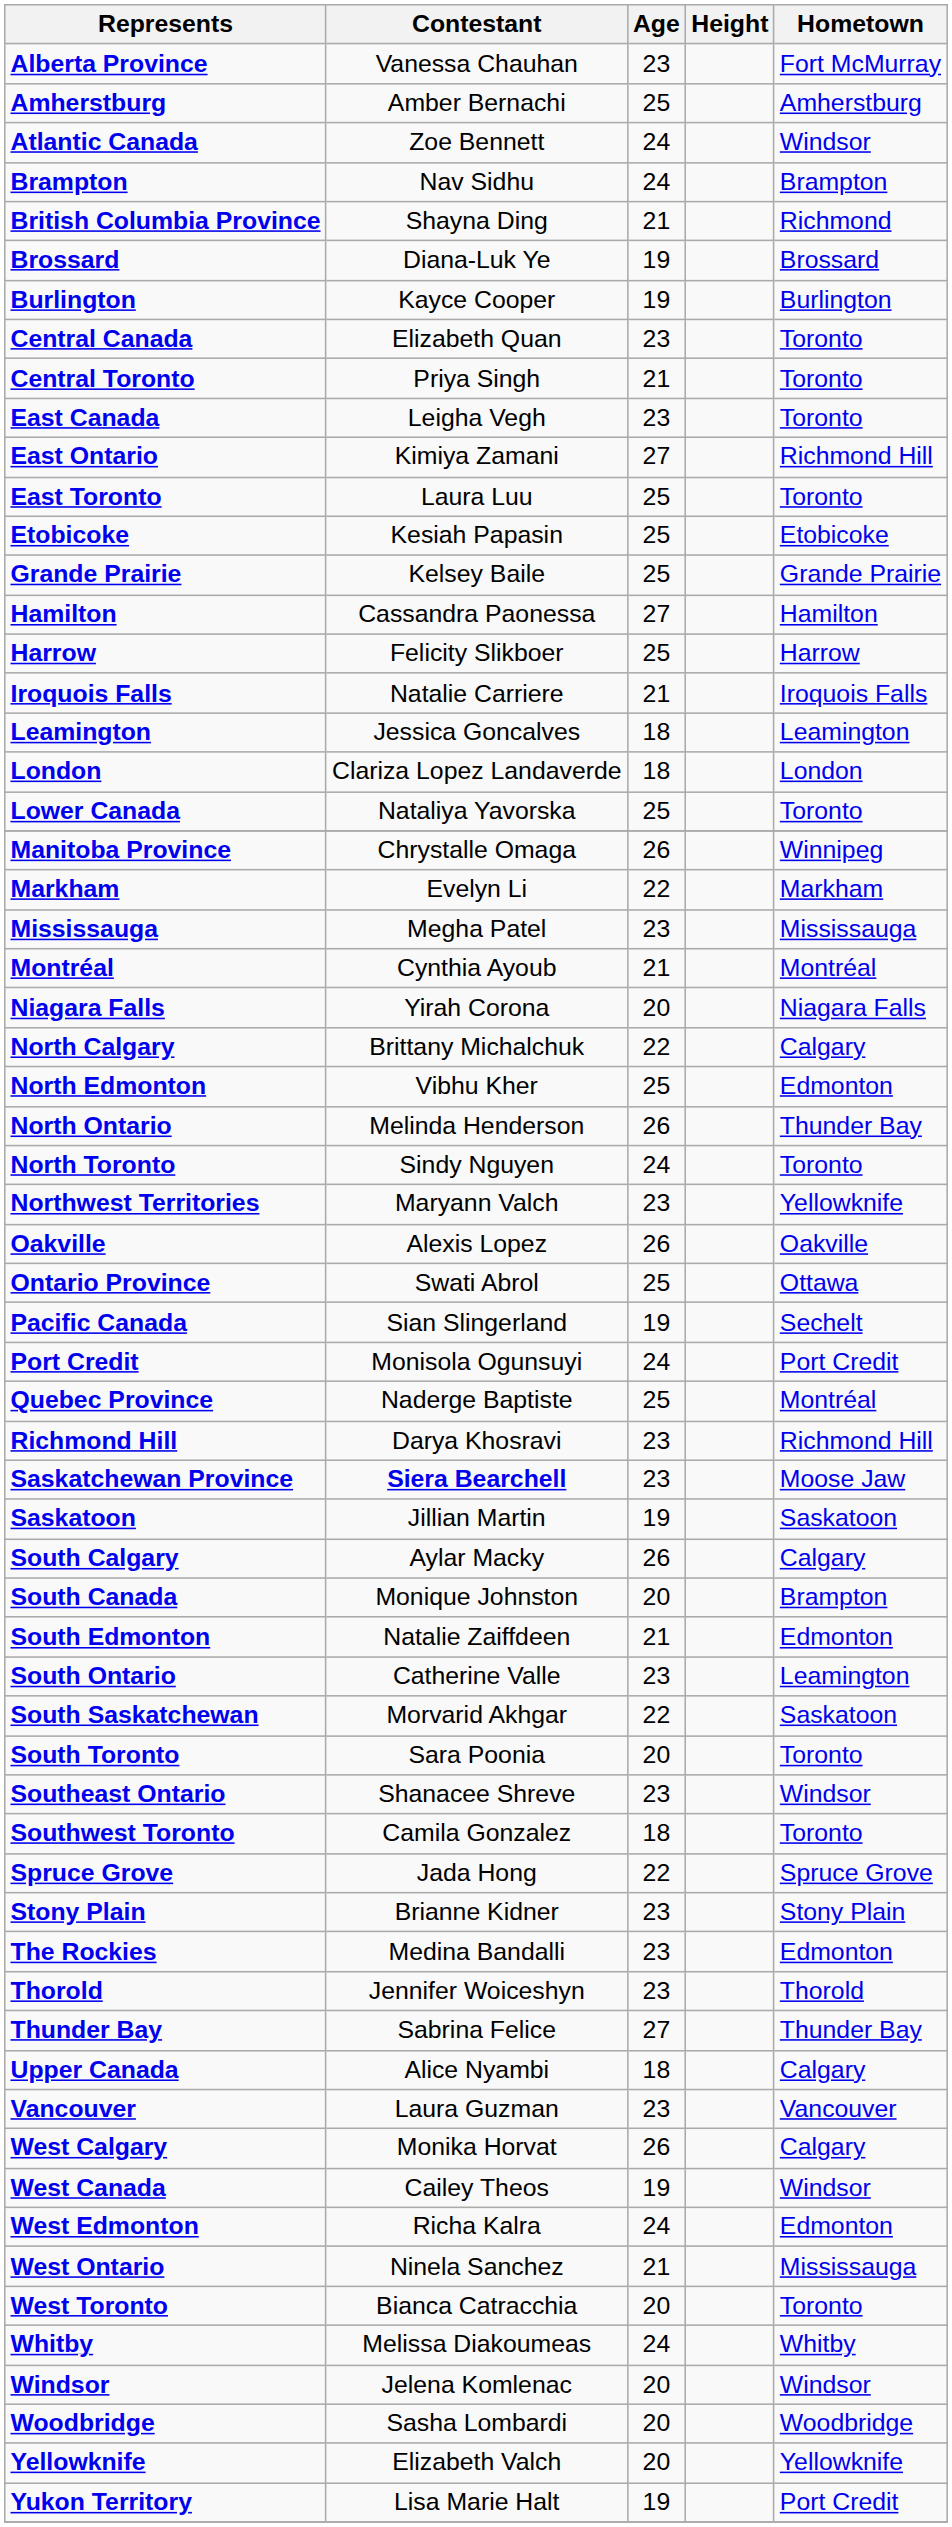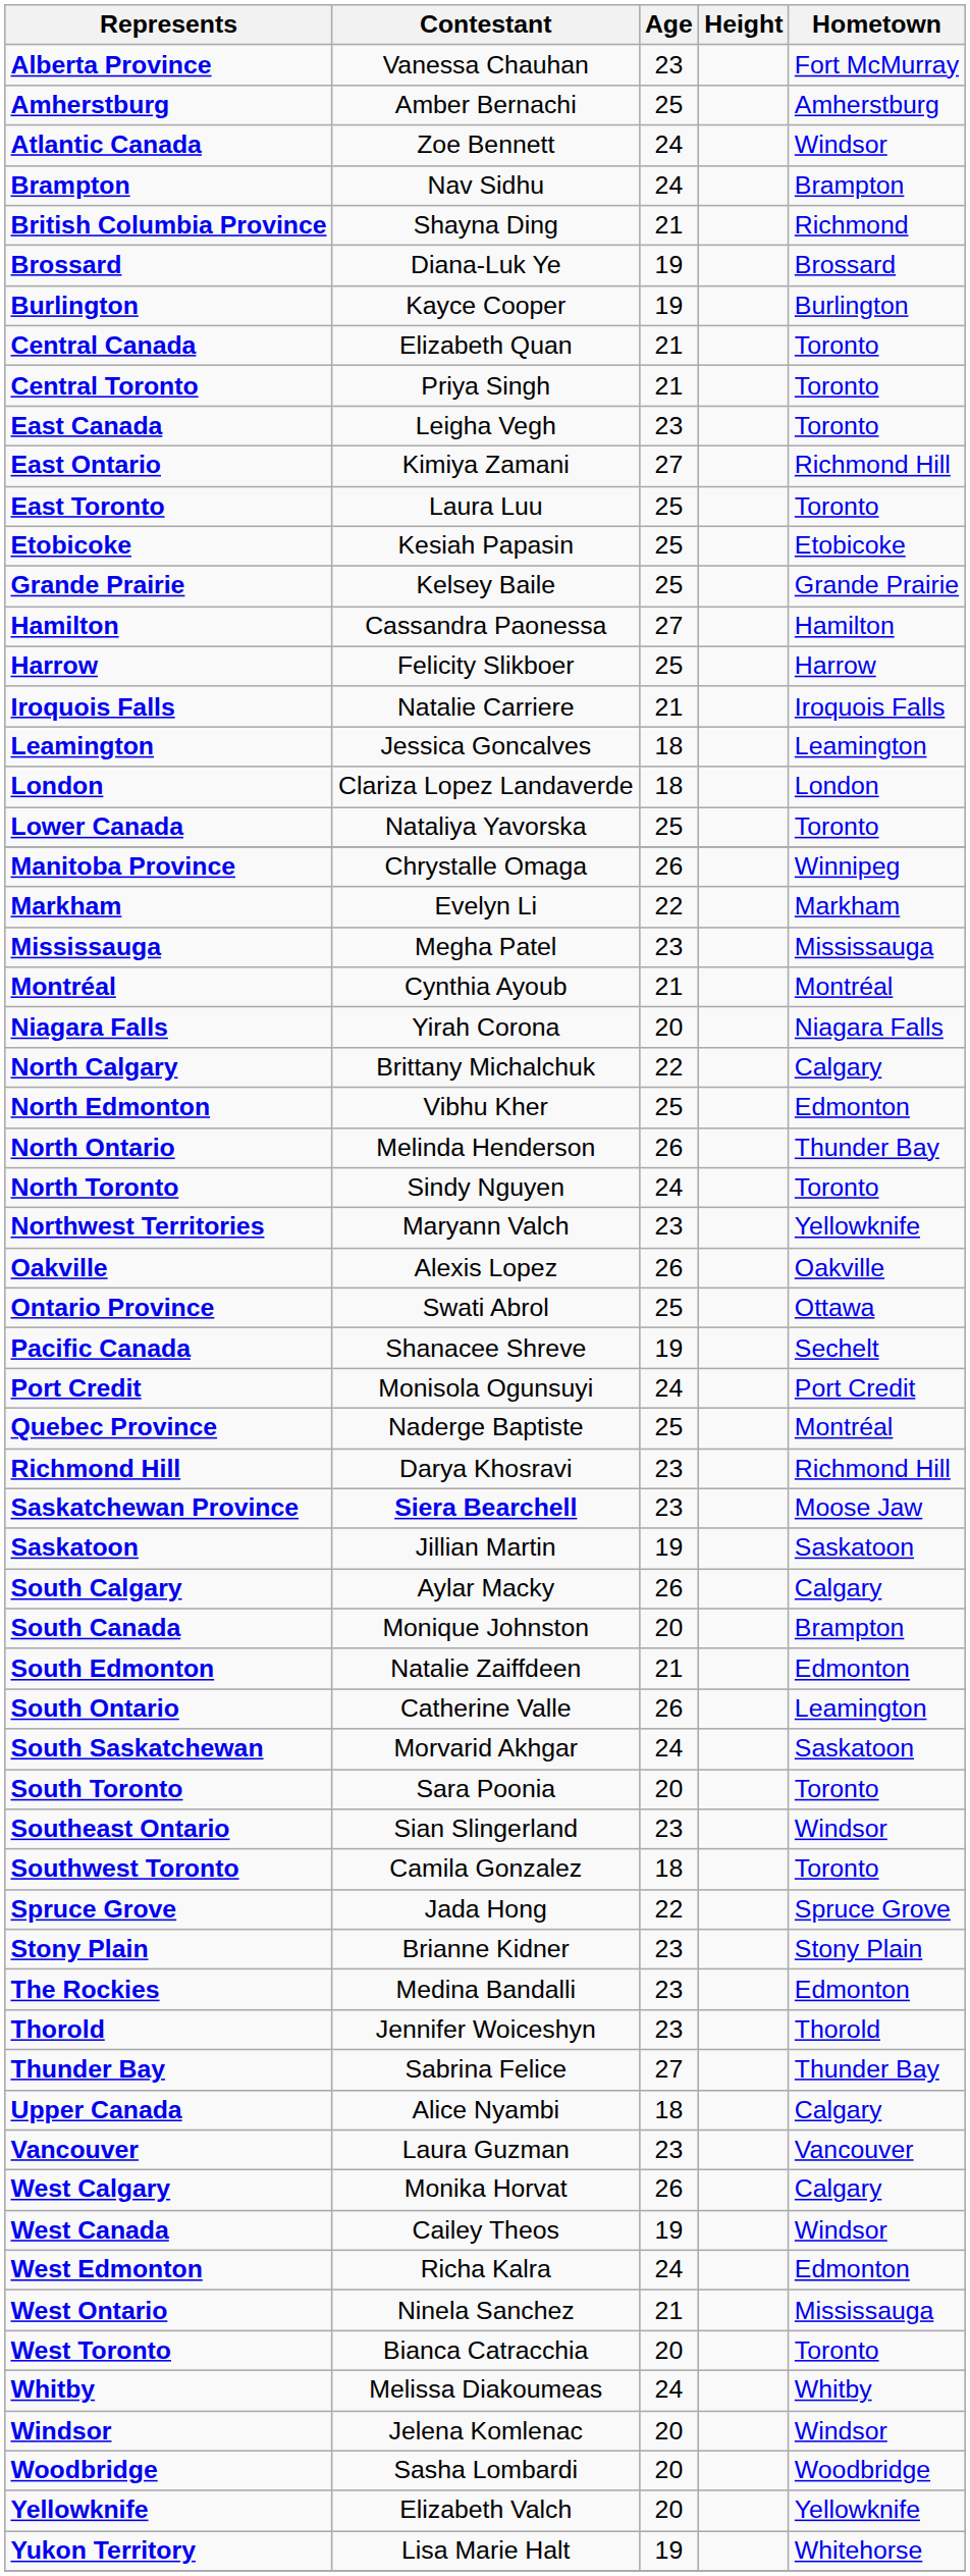 <table class="sortable wikitable">
 <tr>
 <th>Represents</th>
 <th>Contestant</th>
 <th>Age</th>
 <th>Height</th>
 <th>Hometown</th>
 </tr>
 <tr>
 <td> <strong><a href='#'>Alberta Province</a></strong></td>
 <td style="text-align:center;">Vanessa Chauhan</td>
 <td style="text-align:center;">23</td>
 <td style="text-align:center;"></td>
 <td><a href='#'>Fort McMurray</a></td>
 </tr>
 <tr>
 <td> <strong><a href='#'>Amherstburg</a></strong></td>
 <td style="text-align:center;">Amber Bernachi</td>
 <td style="text-align:center;">25</td>
 <td style="text-align:center;"></td>
 <td><a href='#'>Amherstburg</a></td>
 </tr>
 <tr>
 <td> <strong><a href='#'>Atlantic Canada</a></strong></td>
 <td style="text-align:center;">Zoe Bennett</td>
 <td style="text-align:center;">24</td>
 <td style="text-align:center;"></td>
 <td><a href='#'>Windsor</a></td>
 </tr>
 <tr>
 <td> <strong><a href='#'>Brampton</a></strong></td>
 <td style="text-align:center;">Nav Sidhu</td>
 <td style="text-align:center;">24</td>
 <td style="text-align:center;"></td>
 <td><a href='#'>Brampton</a></td>
 </tr>
 <tr>
 <td> <strong><a href='#'>British Columbia Province</a></strong></td>
 <td style="text-align:center;">Shayna Ding</td>
 <td style="text-align:center;">21</td>
 <td style="text-align:center;"></td>
 <td><a href='#'>Richmond</a></td>
 </tr>
 <tr>
 <td> <strong><a href='#'>Brossard</a></strong></td>
 <td style="text-align:center;">Diana-Luk Ye</td>
 <td style="text-align:center;">19</td>
 <td style="text-align:center;"></td>
 <td><a href='#'>Brossard</a></td>
 </tr>
 <tr>
 <td> <strong><a href='#'>Burlington</a></strong></td>
 <td style="text-align:center;">Kayce Cooper</td>
 <td style="text-align:center;">19</td>
 <td style="text-align:center;"></td>
 <td><a href='#'>Burlington</a></td>
 </tr>
 <tr>
 <td> <strong><a href='#'>Central Canada</a></strong></td>
 <td style="text-align:center;">Elizabeth Quan</td>
-<td style="text-align:center;">23</td>
+<td style="text-align:center;">21</td>
 <td style="text-align:center;"></td>
 <td><a href='#'>Toronto</a></td>
 </tr>
 <tr>
 <td> <strong><a href='#'>Central Toronto</a></strong></td>
 <td style="text-align:center;">Priya Singh</td>
 <td style="text-align:center;">21</td>
 <td style="text-align:center;"></td>
 <td><a href='#'>Toronto</a></td>
 </tr>
 <tr>
 <td> <strong><a href='#'>East Canada</a></strong></td>
 <td style="text-align:center;">Leigha Vegh</td>
 <td style="text-align:center;">23</td>
 <td style="text-align:center;"></td>
 <td><a href='#'>Toronto</a></td>
 </tr>
 <tr>
 <td> <strong><a href='#'>East Ontario</a></strong></td>
 <td style="text-align:center;">Kimiya Zamani</td>
 <td style="text-align:center;">27</td>
 <td style="text-align:center;"></td>
 <td><a href='#'>Richmond Hill</a></td>
 </tr>
 <tr>
 <td> <strong><a href='#'>East Toronto</a></strong></td>
 <td style="text-align:center;">Laura Luu</td>
 <td style="text-align:center;">25</td>
 <td style="text-align:center;"></td>
 <td><a href='#'>Toronto</a></td>
 </tr>
 <tr>
 <td> <strong><a href='#'>Etobicoke</a></strong></td>
 <td style="text-align:center;">Kesiah Papasin</td>
 <td style="text-align:center;">25</td>
 <td style="text-align:center;"></td>
 <td><a href='#'>Etobicoke</a></td>
 </tr>
 <tr>
 <td> <strong><a href='#'>Grande Prairie</a></strong></td>
 <td style="text-align:center;">Kelsey Baile</td>
 <td style="text-align:center;">25</td>
 <td style="text-align:center;"></td>
 <td><a href='#'>Grande Prairie</a></td>
 </tr>
 <tr>
 <td> <strong><a href='#'>Hamilton</a></strong></td>
 <td style="text-align:center;">Cassandra Paonessa</td>
 <td style="text-align:center;">27</td>
 <td style="text-align:center;"></td>
 <td><a href='#'>Hamilton</a></td>
 </tr>
 <tr>
 <td> <strong><a href='#'>Harrow</a></strong></td>
 <td style="text-align:center;">Felicity Slikboer</td>
 <td style="text-align:center;">25</td>
 <td style="text-align:center;"></td>
 <td><a href='#'>Harrow</a></td>
 </tr>
 <tr>
 <td> <strong><a href='#'>Iroquois Falls</a></strong></td>
 <td style="text-align:center;">Natalie Carriere</td>
 <td style="text-align:center;">21</td>
 <td style="text-align:center;"></td>
 <td><a href='#'>Iroquois Falls</a></td>
 </tr>
 <tr>
 <td> <strong><a href='#'>Leamington</a></strong></td>
 <td style="text-align:center;">Jessica Goncalves</td>
 <td style="text-align:center;">18</td>
 <td style="text-align:center;"></td>
 <td><a href='#'>Leamington</a></td>
 </tr>
 <tr>
 <td> <strong><a href='#'>London</a></strong></td>
 <td style="text-align:center;">Clariza Lopez Landaverde</td>
 <td style="text-align:center;">18</td>
 <td style="text-align:center;"></td>
 <td><a href='#'>London</a></td>
 </tr>
 <tr>
 <td> <strong><a href='#'>Lower Canada</a></strong></td>
 <td style="text-align:center;">Nataliya Yavorska</td>
 <td style="text-align:center;">25</td>
 <td style="text-align:center;"></td>
 <td><a href='#'>Toronto</a></td>
 </tr>
 <tr>
 </tr>
 <tr>
 <td> <strong><a href='#'>Manitoba Province</a></strong></td>
 <td style="text-align:center;">Chrystalle Omaga</td>
 <td style="text-align:center;">26</td>
 <td style="text-align:center;"></td>
 <td><a href='#'>Winnipeg</a></td>
 </tr>
 <tr>
 <td> <strong><a href='#'>Markham</a></strong></td>
 <td style="text-align:center;">Evelyn Li</td>
 <td style="text-align:center;">22</td>
 <td style="text-align:center;"></td>
 <td><a href='#'>Markham</a></td>
 </tr>
 <tr>
 <td> <strong><a href='#'>Mississauga</a></strong></td>
 <td style="text-align:center;">Megha Patel</td>
 <td style="text-align:center;">23</td>
 <td style="text-align:center;"></td>
 <td><a href='#'>Mississauga</a></td>
 </tr>
 <tr>
 <td> <strong><a href='#'>Montréal</a></strong></td>
 <td style="text-align:center;">Cynthia Ayoub</td>
 <td style="text-align:center;">21</td>
 <td style="text-align:center;"></td>
 <td><a href='#'>Montréal</a></td>
 </tr>
 <tr>
 <td> <strong><a href='#'>Niagara Falls</a></strong></td>
 <td style="text-align:center;">Yirah Corona</td>
 <td style="text-align:center;">20</td>
 <td style="text-align:center;"></td>
 <td><a href='#'>Niagara Falls</a></td>
 </tr>
 <tr>
 <td> <strong><a href='#'>North Calgary</a></strong></td>
 <td style="text-align:center;">Brittany Michalchuk</td>
 <td style="text-align:center;">22</td>
 <td style="text-align:center;"></td>
 <td><a href='#'>Calgary</a></td>
 </tr>
 <tr>
 <td> <strong><a href='#'>North Edmonton</a></strong></td>
 <td style="text-align:center;">Vibhu Kher</td>
 <td style="text-align:center;">25</td>
 <td style="text-align:center;"></td>
 <td><a href='#'>Edmonton</a></td>
 </tr>
 <tr>
 <td> <strong><a href='#'>North Ontario</a></strong></td>
 <td style="text-align:center;">Melinda Henderson</td>
 <td style="text-align:center;">26</td>
 <td style="text-align:center;"></td>
 <td><a href='#'>Thunder Bay</a></td>
 </tr>
 <tr>
 <td> <strong><a href='#'>North Toronto</a></strong></td>
 <td style="text-align:center;">Sindy Nguyen</td>
 <td style="text-align:center;">24</td>
 <td style="text-align:center;"></td>
 <td><a href='#'>Toronto</a></td>
 </tr>
 <tr>
 <td> <strong><a href='#'>Northwest Territories</a></strong></td>
 <td style="text-align:center;">Maryann Valch</td>
 <td style="text-align:center;">23</td>
 <td style="text-align:center;"></td>
 <td><a href='#'>Yellowknife</a></td>
 </tr>
 <tr>
 <td> <strong><a href='#'>Oakville</a></strong></td>
 <td style="text-align:center;">Alexis Lopez</td>
 <td style="text-align:center;">26</td>
 <td style="text-align:center;"></td>
 <td><a href='#'>Oakville</a></td>
 </tr>
 <tr>
 <td> <strong><a href='#'>Ontario Province</a></strong></td>
 <td style="text-align:center;">Swati Abrol</td>
 <td style="text-align:center;">25</td>
 <td style="text-align:center;"></td>
 <td><a href='#'>Ottawa</a></td>
 </tr>
 <tr>
 <td> <strong><a href='#'>Pacific Canada</a></strong></td>
-<td style="text-align:center;">Sian Slingerland</td>
+<td style="text-align:center;">Shanacee Shreve</td>
 <td style="text-align:center;">19</td>
 <td style="text-align:center;"></td>
 <td><a href='#'>Sechelt</a></td>
 </tr>
 <tr>
 <td> <strong><a href='#'>Port Credit</a></strong></td>
 <td style="text-align:center;">Monisola Ogunsuyi</td>
 <td style="text-align:center;">24</td>
 <td style="text-align:center;"></td>
 <td><a href='#'>Port Credit</a></td>
 </tr>
 <tr>
 <td> <strong><a href='#'>Quebec Province</a></strong></td>
 <td style="text-align:center;">Naderge Baptiste</td>
 <td style="text-align:center;">25</td>
 <td style="text-align:center;"></td>
 <td><a href='#'>Montréal</a></td>
 </tr>
 <tr>
 <td> <strong><a href='#'>Richmond Hill</a></strong></td>
 <td style="text-align:center;">Darya Khosravi</td>
 <td style="text-align:center;">23</td>
 <td style="text-align:center;"></td>
 <td><a href='#'>Richmond Hill</a></td>
 </tr>
 <tr>
 <td> <strong><a href='#'>Saskatchewan Province</a></strong></td>
 <td style="text-align:center;"><strong><a href='#'>Siera Bearchell</a></strong></td>
 <td style="text-align:center;">23</td>
 <td style="text-align:center;"></td>
 <td><a href='#'>Moose Jaw</a></td>
 </tr>
 <tr>
 <td> <strong><a href='#'>Saskatoon</a></strong></td>
 <td style="text-align:center;">Jillian Martin</td>
 <td style="text-align:center;">19</td>
 <td style="text-align:center;"></td>
 <td><a href='#'>Saskatoon</a></td>
 </tr>
 <tr>
 <td> <strong><a href='#'>South Calgary</a></strong></td>
 <td style="text-align:center;">Aylar Macky</td>
 <td style="text-align:center;">26</td>
 <td style="text-align:center;"></td>
 <td><a href='#'>Calgary</a></td>
 </tr>
 <tr>
 <td> <strong><a href='#'>South Canada</a></strong></td>
 <td style="text-align:center;">Monique Johnston</td>
 <td style="text-align:center;">20</td>
 <td style="text-align:center;"></td>
 <td><a href='#'>Brampton</a></td>
 </tr>
 <tr>
 <td> <strong><a href='#'>South Edmonton</a></strong></td>
 <td style="text-align:center;">Natalie Zaiffdeen</td>
 <td style="text-align:center;">21</td>
 <td style="text-align:center;"></td>
 <td><a href='#'>Edmonton</a></td>
 </tr>
 <tr>
 <td> <strong><a href='#'>South Ontario</a></strong></td>
 <td style="text-align:center;">Catherine Valle</td>
-<td style="text-align:center;">23</td>
+<td style="text-align:center;">26</td>
 <td style="text-align:center;"></td>
 <td><a href='#'>Leamington</a></td>
 </tr>
 <tr>
 <td> <strong><a href='#'>South Saskatchewan</a></strong></td>
 <td style="text-align:center;">Morvarid Akhgar</td>
-<td style="text-align:center;">22</td>
+<td style="text-align:center;">24</td>
 <td style="text-align:center;"></td>
 <td><a href='#'>Saskatoon</a></td>
 </tr>
 <tr>
 <td> <strong><a href='#'>South Toronto</a></strong></td>
 <td style="text-align:center;">Sara Poonia</td>
 <td style="text-align:center;">20</td>
 <td style="text-align:center;"></td>
 <td><a href='#'>Toronto</a></td>
 </tr>
 <tr>
 <td> <strong><a href='#'>Southeast Ontario</a></strong></td>
-<td style="text-align:center;">Shanacee Shreve</td>
+<td style="text-align:center;">Sian Slingerland</td>
 <td style="text-align:center;">23</td>
 <td style="text-align:center;"></td>
 <td><a href='#'>Windsor</a></td>
 </tr>
 <tr>
 <td> <strong><a href='#'>Southwest Toronto</a></strong></td>
 <td style="text-align:center;">Camila Gonzalez</td>
 <td style="text-align:center;">18</td>
 <td style="text-align:center;"></td>
 <td><a href='#'>Toronto</a></td>
 </tr>
 <tr>
 <td> <strong><a href='#'>Spruce Grove</a></strong></td>
 <td style="text-align:center;">Jada Hong</td>
 <td style="text-align:center;">22</td>
 <td style="text-align:center;"></td>
 <td><a href='#'>Spruce Grove</a></td>
 </tr>
 <tr>
 <td> <strong><a href='#'>Stony Plain</a></strong></td>
 <td style="text-align:center;">Brianne Kidner</td>
 <td style="text-align:center;">23</td>
 <td style="text-align:center;"></td>
 <td><a href='#'>Stony Plain</a></td>
 </tr>
 <tr>
 <td> <strong><a href='#'>The Rockies</a></strong></td>
 <td style="text-align:center;">Medina Bandalli</td>
 <td style="text-align:center;">23</td>
 <td style="text-align:center;"></td>
 <td><a href='#'>Edmonton</a></td>
 </tr>
 <tr>
 <td> <strong><a href='#'>Thorold</a></strong></td>
 <td style="text-align:center;">Jennifer Woiceshyn</td>
 <td style="text-align:center;">23</td>
 <td style="text-align:center;"></td>
 <td><a href='#'>Thorold</a></td>
 </tr>
 <tr>
 <td> <strong><a href='#'>Thunder Bay</a></strong></td>
 <td style="text-align:center;">Sabrina Felice</td>
 <td style="text-align:center;">27</td>
 <td style="text-align:center;"></td>
 <td><a href='#'>Thunder Bay</a></td>
 </tr>
 <tr>
 <td> <strong><a href='#'>Upper Canada</a></strong></td>
 <td style="text-align:center;">Alice Nyambi</td>
 <td style="text-align:center;">18</td>
 <td style="text-align:center;"></td>
 <td><a href='#'>Calgary</a></td>
 </tr>
 <tr>
 <td> <strong><a href='#'>Vancouver</a></strong></td>
 <td style="text-align:center;">Laura Guzman</td>
 <td style="text-align:center;">23</td>
 <td style="text-align:center;"></td>
 <td><a href='#'>Vancouver</a></td>
 </tr>
 <tr>
 <td> <strong><a href='#'>West Calgary</a></strong></td>
 <td style="text-align:center;">Monika Horvat</td>
 <td style="text-align:center;">26</td>
 <td style="text-align:center;"></td>
 <td><a href='#'>Calgary</a></td>
 </tr>
 <tr>
 <td> <strong><a href='#'>West Canada</a></strong></td>
 <td style="text-align:center;">Cailey Theos</td>
 <td style="text-align:center;">19</td>
 <td style="text-align:center;"></td>
 <td><a href='#'>Windsor</a></td>
 </tr>
 <tr>
 <td> <strong><a href='#'>West Edmonton</a></strong></td>
 <td style="text-align:center;">Richa Kalra</td>
 <td style="text-align:center;">24</td>
 <td style="text-align:center;"></td>
 <td><a href='#'>Edmonton</a></td>
 </tr>
 <tr>
 <td> <strong><a href='#'>West Ontario</a></strong></td>
 <td style="text-align:center;">Ninela Sanchez</td>
 <td style="text-align:center;">21</td>
 <td style="text-align:center;"></td>
 <td><a href='#'>Mississauga</a></td>
 </tr>
 <tr>
 <td> <strong><a href='#'>West Toronto</a></strong></td>
 <td style="text-align:center;">Bianca Catracchia</td>
 <td style="text-align:center;">20</td>
 <td style="text-align:center;"></td>
 <td><a href='#'>Toronto</a></td>
 </tr>
 <tr>
 <td> <strong><a href='#'>Whitby</a></strong></td>
 <td style="text-align:center;">Melissa Diakoumeas</td>
 <td style="text-align:center;">24</td>
 <td style="text-align:center;"></td>
 <td><a href='#'>Whitby</a></td>
 </tr>
 <tr>
 <td> <strong><a href='#'>Windsor</a></strong></td>
 <td style="text-align:center;">Jelena Komlenac</td>
 <td style="text-align:center;">20</td>
 <td style="text-align:center;"></td>
 <td><a href='#'>Windsor</a></td>
 </tr>
 <tr>
 <td> <strong><a href='#'>Woodbridge</a></strong></td>
 <td style="text-align:center;">Sasha Lombardi</td>
 <td style="text-align:center;">20</td>
 <td style="text-align:center;"></td>
 <td><a href='#'>Woodbridge</a></td>
 </tr>
 <tr>
 <td> <strong><a href='#'>Yellowknife</a></strong></td>
 <td style="text-align:center;">Elizabeth Valch</td>
 <td style="text-align:center;">20</td>
 <td style="text-align:center;"></td>
 <td><a href='#'>Yellowknife</a></td>
 </tr>
 <tr>
 <td> <strong><a href='#'>Yukon Territory</a></strong></td>
 <td style="text-align:center;">Lisa Marie Halt</td>
 <td style="text-align:center;">19</td>
 <td style="text-align:center;"></td>
-<td><a href='#'>Port Credit</a></td>
+<td><a href='#'>Whitehorse</a></td>
 </tr>
 <tr>
 </tr>
 </table>
